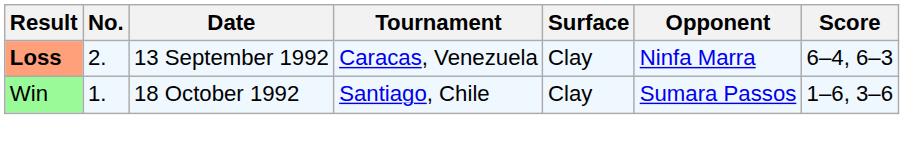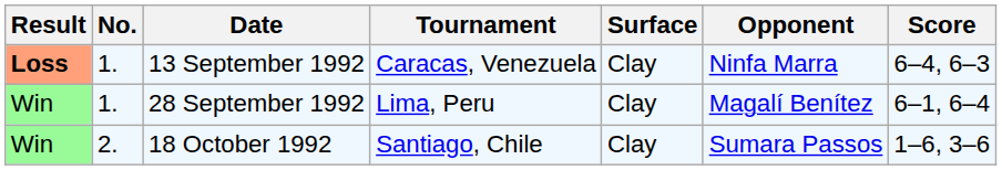 <table class="sortable wikitable" style=font-size:97%>
 <tr>
 <th>Result</th>
 <th>No.</th>
 <th>Date</th>
 <th>Tournament</th>
 <th>Surface</th>
 <th>Opponent</th>
 <th>Score</th>
 </tr>
 <tr style="background:#f0f8ff;">
 <td style="background:#ffa07a;"><strong>Loss</strong></td>
-<td>2.</td>
+<td>1.</td>
 <td>13 September 1992</td>
 <td><a href='#'>Caracas</a>, Venezuela</td>
 <td>Clay</td>
 <td> <a href='#'>Ninfa Marra</a></td>
 <td>6–4, 6–3</td>
 </tr>
 <tr style="background:#f0f8ff;">
 <td style="background:#98fb98;">Win</td>
 <td>1.</td>
+<td>28 September 1992</td>
+<td><a href='#'>Lima</a>, Peru</td>
+<td>Clay</td>
+<td> <a href='#'>Magalí Benítez</a></td>
+<td>6–1, 6–4</td>
+</tr>
+<tr style="background:#f0f8ff;">
+<td style="background:#98fb98;">Win</td>
+<td>2.</td>
 <td>18 October 1992</td>
 <td><a href='#'>Santiago</a>, Chile</td>
 <td>Clay</td>
 <td> <a href='#'>Sumara Passos</a></td>
 <td>1–6, 3–6</td>
 </tr>
 </table>
